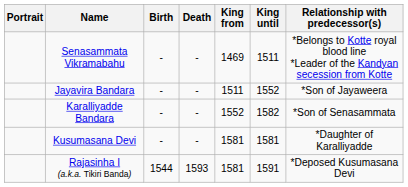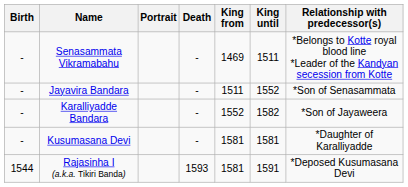 <table width=100% class="wikitable">
 <tr>
+<th width=9%>Birth</th>
+<th width=25%>Name</th>
 <th width=9%>Portrait</th>
-<th width=25%>Name</th>
-<th width=9%>Birth</th>
 <th width=9%>Death</th>
 <th width=9%>King from</th>
 <th width=9%>King until</th>
 <th width=30%>Relationship with predecessor(s)</th>
 </tr>
 <tr>
+<td align="center">-</td>
+<td align="center"><a href='#'>Senasammata Vikramabahu</a></td>
 <td align="center"></td>
-<td align="center"><a href='#'>Senasammata Vikramabahu</a></td>
-<td align="center">-</td>
 <td align="center">-</td>
 <td align="center">1469</td>
 <td align="center">1511</td>
 <td align="center">*Belongs to <a href='#'>Kotte</a> royal blood line<br>*Leader of the <a href='#'>Kandyan secession from Kotte</a></td>
 </tr>
 <tr>
+<td align="center">-</td>
+<td align="center"><a href='#'>Jayavira Bandara</a></td>
 <td align="center"></td>
-<td align="center"><a href='#'>Jayavira Bandara</a></td>
-<td align="center">-</td>
 <td align="center">-</td>
 <td align="center">1511</td>
 <td align="center">1552</td>
+<td align="center">*Son of Senasammata</td>
+</tr>
+<tr>
+<td align="center">-</td>
+<td align="center"><a href='#'>Karalliyadde Bandara</a></td>
+<td align="center"></td>
+<td align="center">-</td>
+<td align="center">1552</td>
+<td align="center">1582</td>
 <td align="center">*Son of Jayaweera</td>
 </tr>
 <tr>
+<td align="center">-</td>
+<td align="center"><a href='#'>Kusumasana Devi</a></td>
 <td align="center"></td>
-<td align="center"><a href='#'>Karalliyadde Bandara</a></td>
-<td align="center">-</td>
-<td align="center">-</td>
-<td align="center">1552</td>
-<td align="center">1582</td>
-<td align="center">*Son of Senasammata</td>
-</tr>
-<tr>
-<td align="center"></td>
-<td align="center"><a href='#'>Kusumasana Devi</a></td>
-<td align="center">-</td>
 <td align="center">-</td>
 <td align="center">1581</td>
 <td align="center">1581</td>
 <td align="center">*Daughter of Karalliyadde</td>
 </tr>
 <tr>
+<td align="center">1544</td>
+<td align="center"><a href='#'>Rajasinha I</a><br><small><em>(a.k.a. </em>Tikiri Banda<em>)</em></small></td>
 <td align="center"></td>
-<td align="center"><a href='#'>Rajasinha I</a><br><small><em>(a.k.a. </em>Tikiri Banda<em>)</em></small></td>
-<td align="center">1544</td>
 <td align="center">1593</td>
 <td align="center">1581</td>
 <td align="center">1591</td>
 <td align="center">*Deposed Kusumasana Devi</td>
 </tr>
 </table>
